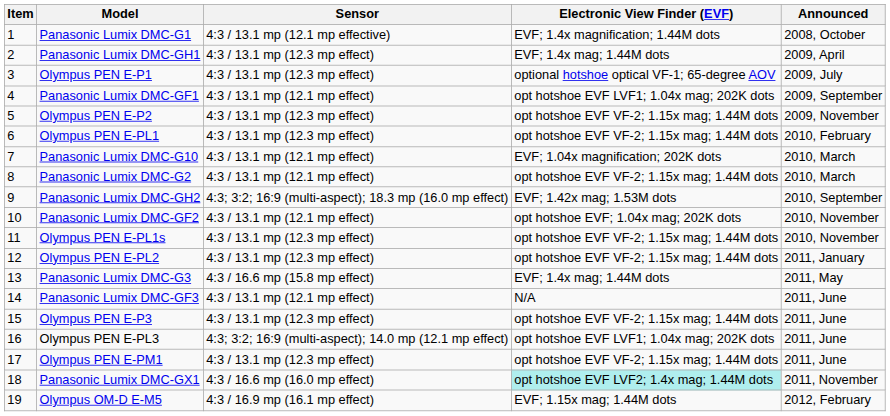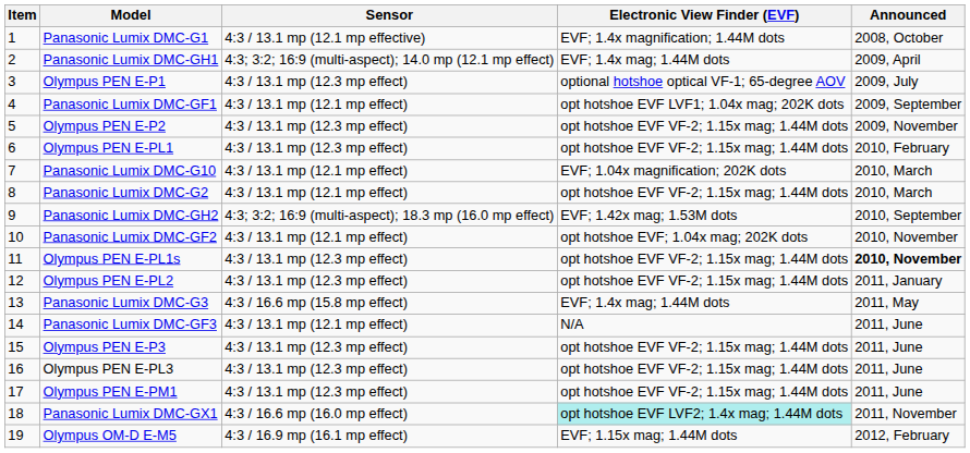 <table class="wikitable sortable">
 <tr>
 <th>Item</th>
 <th>Model</th>
 <th>Sensor</th>
 <th>Electronic View Finder (<a href='#'>EVF</a>)</th>
 <th>Announced</th>
 </tr>
 <tr>
 <td>1</td>
 <td><a href='#'>Panasonic Lumix DMC-G1</a></td>
 <td>4:3 / 13.1 mp (12.1 mp effective)</td>
 <td>EVF; 1.4x magnification; 1.44M dots</td>
 <td>2008, October</td>
 </tr>
 <tr>
 <td>2</td>
 <td><a href='#'>Panasonic Lumix DMC-GH1</a></td>
-<td>4:3 / 13.1 mp (12.3 mp effect)</td>
+<td>4:3; 3:2; 16:9 (multi-aspect); 14.0 mp (12.1 mp effect)</td>
 <td>EVF; 1.4x mag; 1.44M dots</td>
 <td>2009, April</td>
 </tr>
 <tr>
 <td>3</td>
 <td><a href='#'>Olympus PEN E-P1</a></td>
 <td>4:3 / 13.1 mp (12.3 mp effect)</td>
 <td>optional <a href='#'>hotshoe</a> optical VF-1; 65-degree <a href='#'>AOV</a></td>
 <td>2009, July</td>
 </tr>
 <tr>
 <td>4</td>
 <td><a href='#'>Panasonic Lumix DMC-GF1</a></td>
 <td>4:3 / 13.1 mp (12.1 mp effect)</td>
 <td>opt hotshoe EVF LVF1; 1.04x mag; 202K dots</td>
 <td>2009, September</td>
 </tr>
 <tr>
 <td>5</td>
 <td><a href='#'>Olympus PEN E-P2</a></td>
 <td>4:3 / 13.1 mp (12.3 mp effect)</td>
 <td>opt hotshoe EVF VF-2; 1.15x mag; 1.44M dots</td>
 <td>2009, November</td>
 </tr>
 <tr>
 <td>6</td>
 <td><a href='#'>Olympus PEN E-PL1</a></td>
 <td>4:3 / 13.1 mp (12.3 mp effect)</td>
 <td>opt hotshoe EVF VF-2; 1.15x mag; 1.44M dots</td>
 <td>2010, February</td>
 </tr>
 <tr>
 <td>7</td>
 <td><a href='#'>Panasonic Lumix DMC-G10</a></td>
 <td>4:3 / 13.1 mp (12.1 mp effect)</td>
 <td>EVF; 1.04x magnification; 202K dots</td>
 <td>2010, March</td>
 </tr>
 <tr>
 <td>8</td>
 <td><a href='#'>Panasonic Lumix DMC-G2</a></td>
 <td>4:3 / 13.1 mp (12.1 mp effect)</td>
 <td>opt hotshoe EVF VF-2; 1.15x mag; 1.44M dots</td>
 <td>2010, March</td>
 </tr>
 <tr>
 <td>9</td>
 <td><a href='#'>Panasonic Lumix DMC-GH2</a></td>
 <td>4:3; 3:2; 16:9 (multi-aspect); 18.3 mp (16.0 mp effect)</td>
 <td>EVF; 1.42x mag; 1.53M dots</td>
 <td>2010, September</td>
 </tr>
 <tr>
 <td>10</td>
 <td><a href='#'>Panasonic Lumix DMC-GF2</a></td>
 <td>4:3 / 13.1 mp (12.1 mp effect)</td>
 <td>opt hotshoe EVF; 1.04x mag; 202K dots</td>
 <td>2010, November</td>
 </tr>
 <tr>
 <td>11</td>
 <td><a href='#'>Olympus PEN E-PL1s</a></td>
 <td>4:3 / 13.1 mp (12.3 mp effect)</td>
 <td>opt hotshoe EVF VF-2; 1.15x mag; 1.44M dots</td>
-<td>2010, November</td>
+<td><strong>2010, November</strong></td>
 </tr>
 <tr>
 <td>12</td>
 <td><a href='#'>Olympus PEN E-PL2</a></td>
 <td>4:3 / 13.1 mp (12.3 mp effect)</td>
 <td>opt hotshoe EVF VF-2; 1.15x mag; 1.44M dots</td>
 <td>2011, January</td>
 </tr>
 <tr>
 <td>13</td>
 <td><a href='#'>Panasonic Lumix DMC-G3</a></td>
 <td>4:3 / 16.6 mp (15.8 mp effect)</td>
 <td>EVF; 1.4x mag; 1.44M dots</td>
 <td>2011, May</td>
 </tr>
 <tr>
 <td>14</td>
 <td><a href='#'>Panasonic Lumix DMC-GF3</a></td>
 <td>4:3 / 13.1 mp (12.1 mp effect)</td>
 <td>N/A</td>
 <td>2011, June</td>
 </tr>
 <tr>
 <td>15</td>
 <td><a href='#'>Olympus PEN E-P3</a></td>
 <td>4:3 / 13.1 mp (12.3 mp effect)</td>
 <td>opt hotshoe EVF VF-2; 1.15x mag; 1.44M dots</td>
 <td>2011, June</td>
 </tr>
 <tr>
 <td>16</td>
 <td>Olympus PEN E-PL3</td>
-<td>4:3; 3:2; 16:9 (multi-aspect); 14.0 mp (12.1 mp effect)</td>
-<td>opt hotshoe EVF LVF1; 1.04x mag; 202K dots</td>
+<td>4:3 / 13.1 mp (12.3 mp effect)</td>
+<td>opt hotshoe EVF VF-2; 1.15x mag; 1.44M dots</td>
 <td>2011, June</td>
 </tr>
 <tr>
 <td>17</td>
 <td><a href='#'>Olympus PEN E-PM1</a></td>
 <td>4:3 / 13.1 mp (12.3 mp effect)</td>
 <td>opt hotshoe EVF VF-2; 1.15x mag; 1.44M dots</td>
 <td>2011, June</td>
 </tr>
 <tr>
 <td>18</td>
 <td><a href='#'>Panasonic Lumix DMC-GX1</a></td>
 <td>4:3 / 16.6 mp (16.0 mp effect)</td>
 <td style="background: paleturquoise;">opt hotshoe EVF LVF2; 1.4x mag; 1.44M dots</td>
 <td>2011, November</td>
 </tr>
 <tr>
 <td>19</td>
 <td><a href='#'>Olympus OM-D E-M5</a></td>
 <td>4:3 / 16.9 mp (16.1 mp effect)</td>
 <td>EVF; 1.15x mag; 1.44M dots</td>
 <td>2012, February</td>
 </tr>
 </table>
